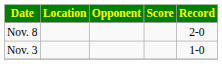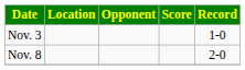 <table class="wikitable" style="text-align:center">
 <tr>
 <th style=" background:green;color:yellow;">Date</th>
 <th style=" background:green;color:yellow;">Location</th>
 <th style=" background:green;color:yellow;">Opponent</th>
 <th style=" background:green;color:yellow;">Score</th>
 <th style=" background:green;color:yellow;">Record</th>
 </tr>
 <tr>
+<td>Nov. 3</td>
+<td></td>
+<td></td>
+<td></td>
+<td>1-0</td>
+</tr>
+<tr>
 <td>Nov. 8</td>
 <td></td>
 <td></td>
 <td></td>
 <td>2-0</td>
 </tr>
 <tr>
-<td>Nov. 3</td>
-<td></td>
-<td></td>
-<td></td>
-<td>1-0</td>
-</tr>
-<tr>
 </tr>
 </table>
